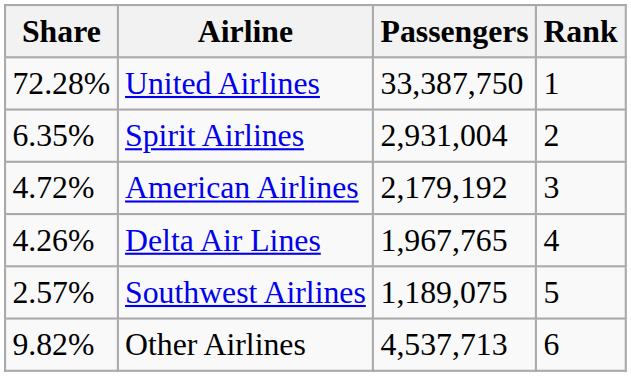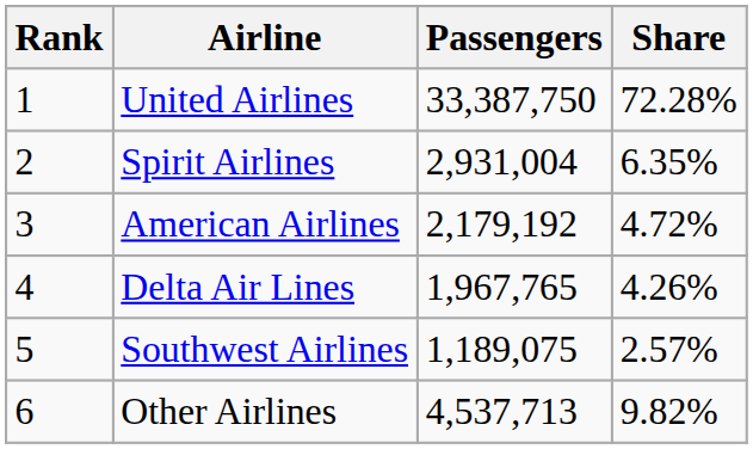 <table class="wikitable sortable" style="font-size: 95%">
 <tr>
-<th>Share</th>
+<th>Rank</th>
 <th>Airline</th>
 <th>Passengers</th>
-<th>Rank</th>
+<th>Share</th>
 </tr>
 <tr>
-<td>72.28%</td>
+<td>1</td>
 <td><a href='#'>United Airlines</a></td>
 <td>33,387,750</td>
-<td>1</td>
+<td>72.28%</td>
 </tr>
 <tr>
-<td>6.35%</td>
+<td>2</td>
 <td><a href='#'>Spirit Airlines</a></td>
 <td>2,931,004</td>
-<td>2</td>
+<td>6.35%</td>
 </tr>
 <tr>
-<td>4.72%</td>
+<td>3</td>
 <td><a href='#'>American Airlines</a></td>
 <td>2,179,192</td>
-<td>3</td>
+<td>4.72%</td>
 </tr>
 <tr>
-<td>4.26%</td>
+<td>4</td>
 <td><a href='#'>Delta Air Lines</a></td>
 <td>1,967,765</td>
-<td>4</td>
+<td>4.26%</td>
 </tr>
 <tr>
-<td>2.57%</td>
+<td>5</td>
 <td><a href='#'>Southwest Airlines</a></td>
 <td>1,189,075</td>
-<td>5</td>
+<td>2.57%</td>
 </tr>
 <tr>
-<td>9.82%</td>
+<td>6</td>
 <td>Other Airlines</td>
 <td>4,537,713</td>
-<td>6</td>
+<td>9.82%</td>
 </tr>
 </table>
